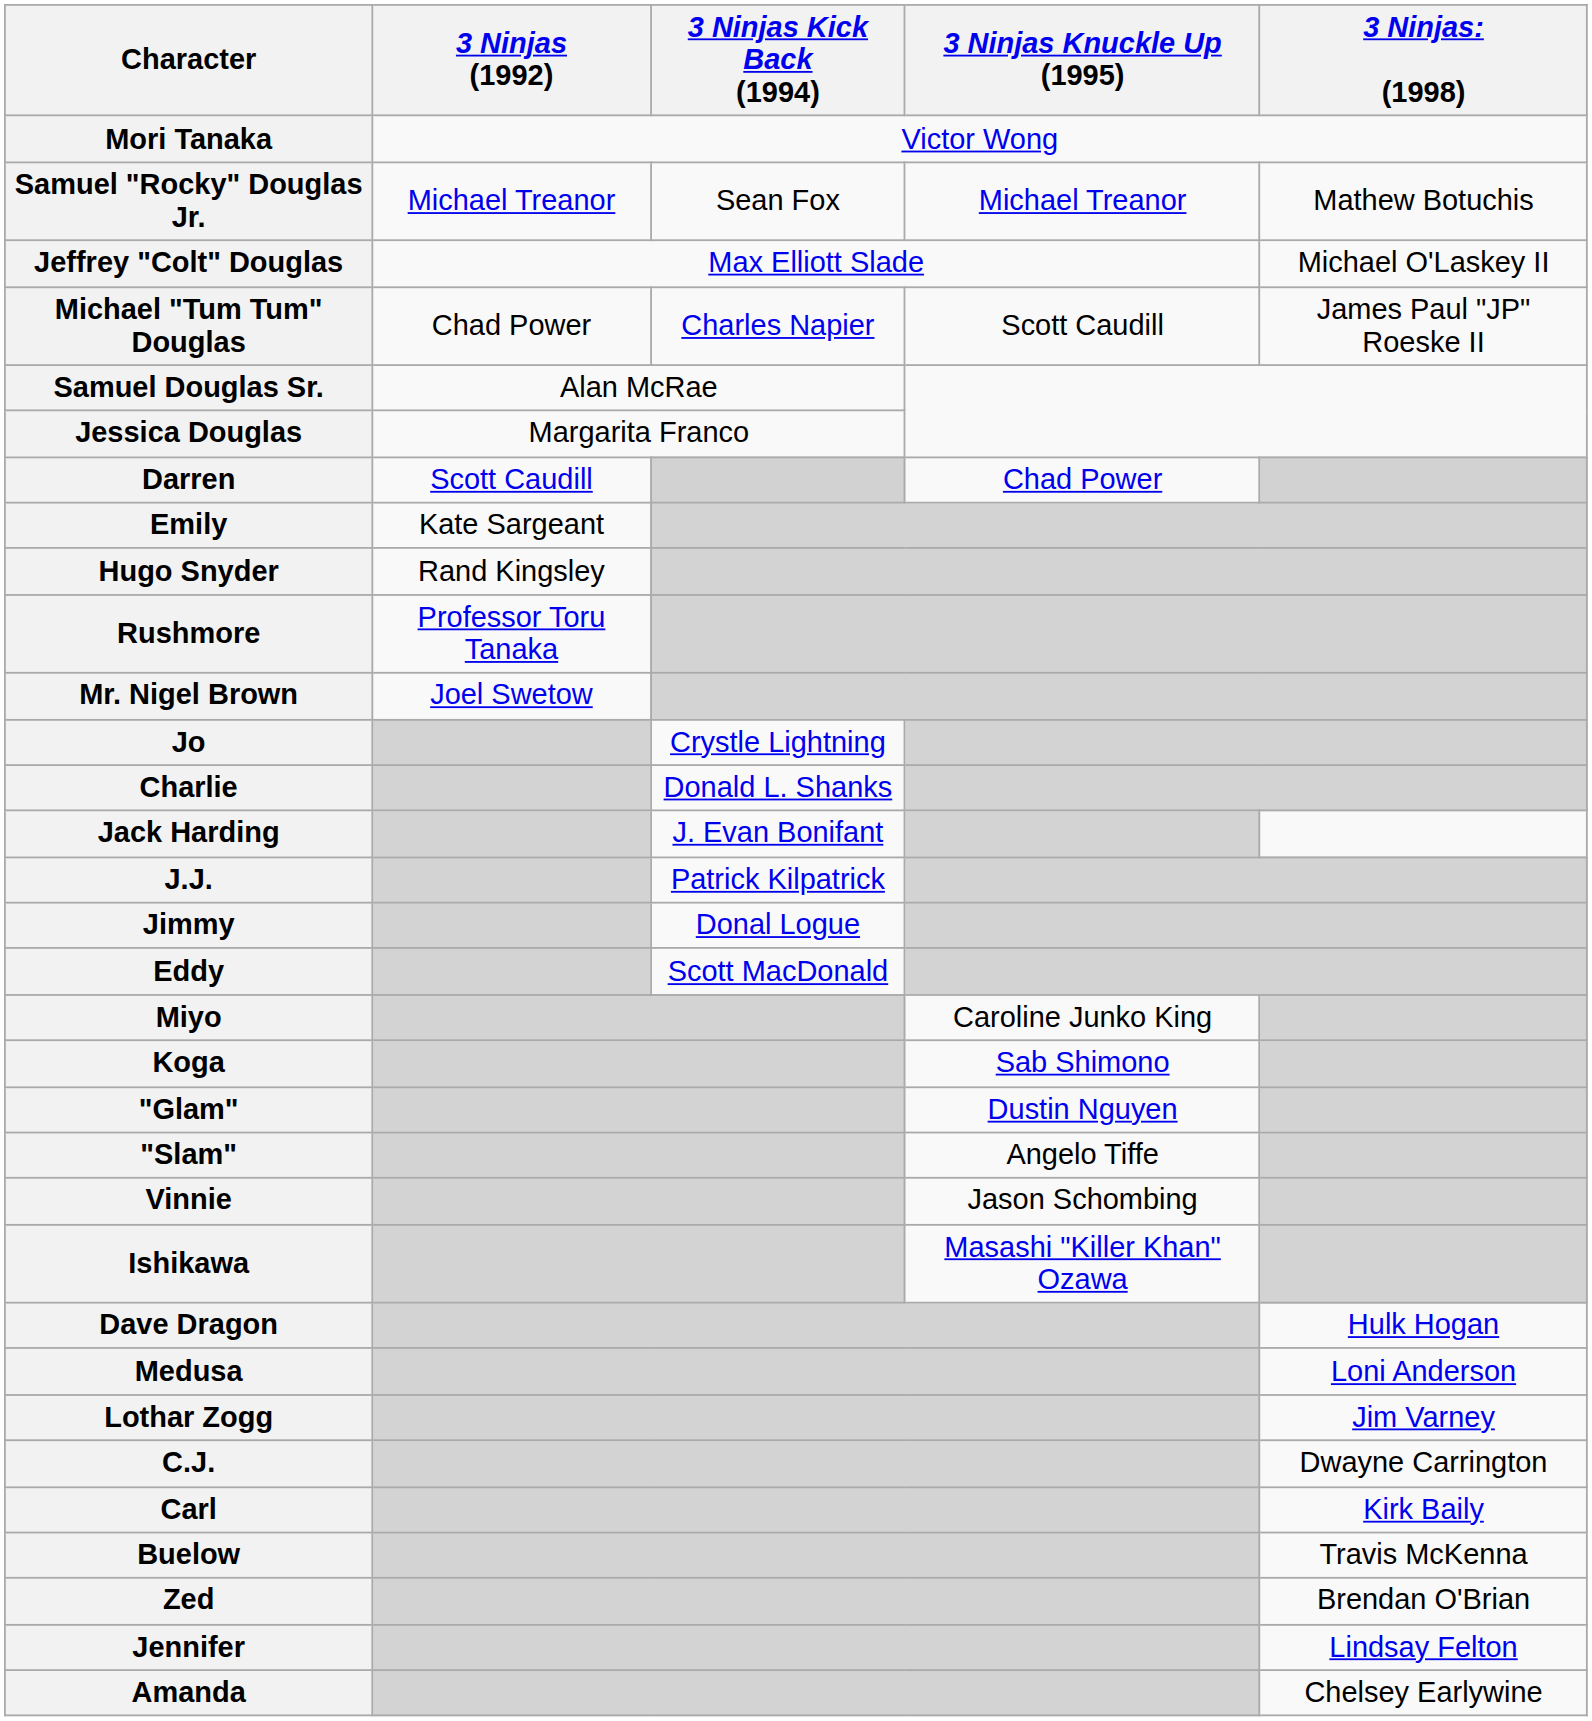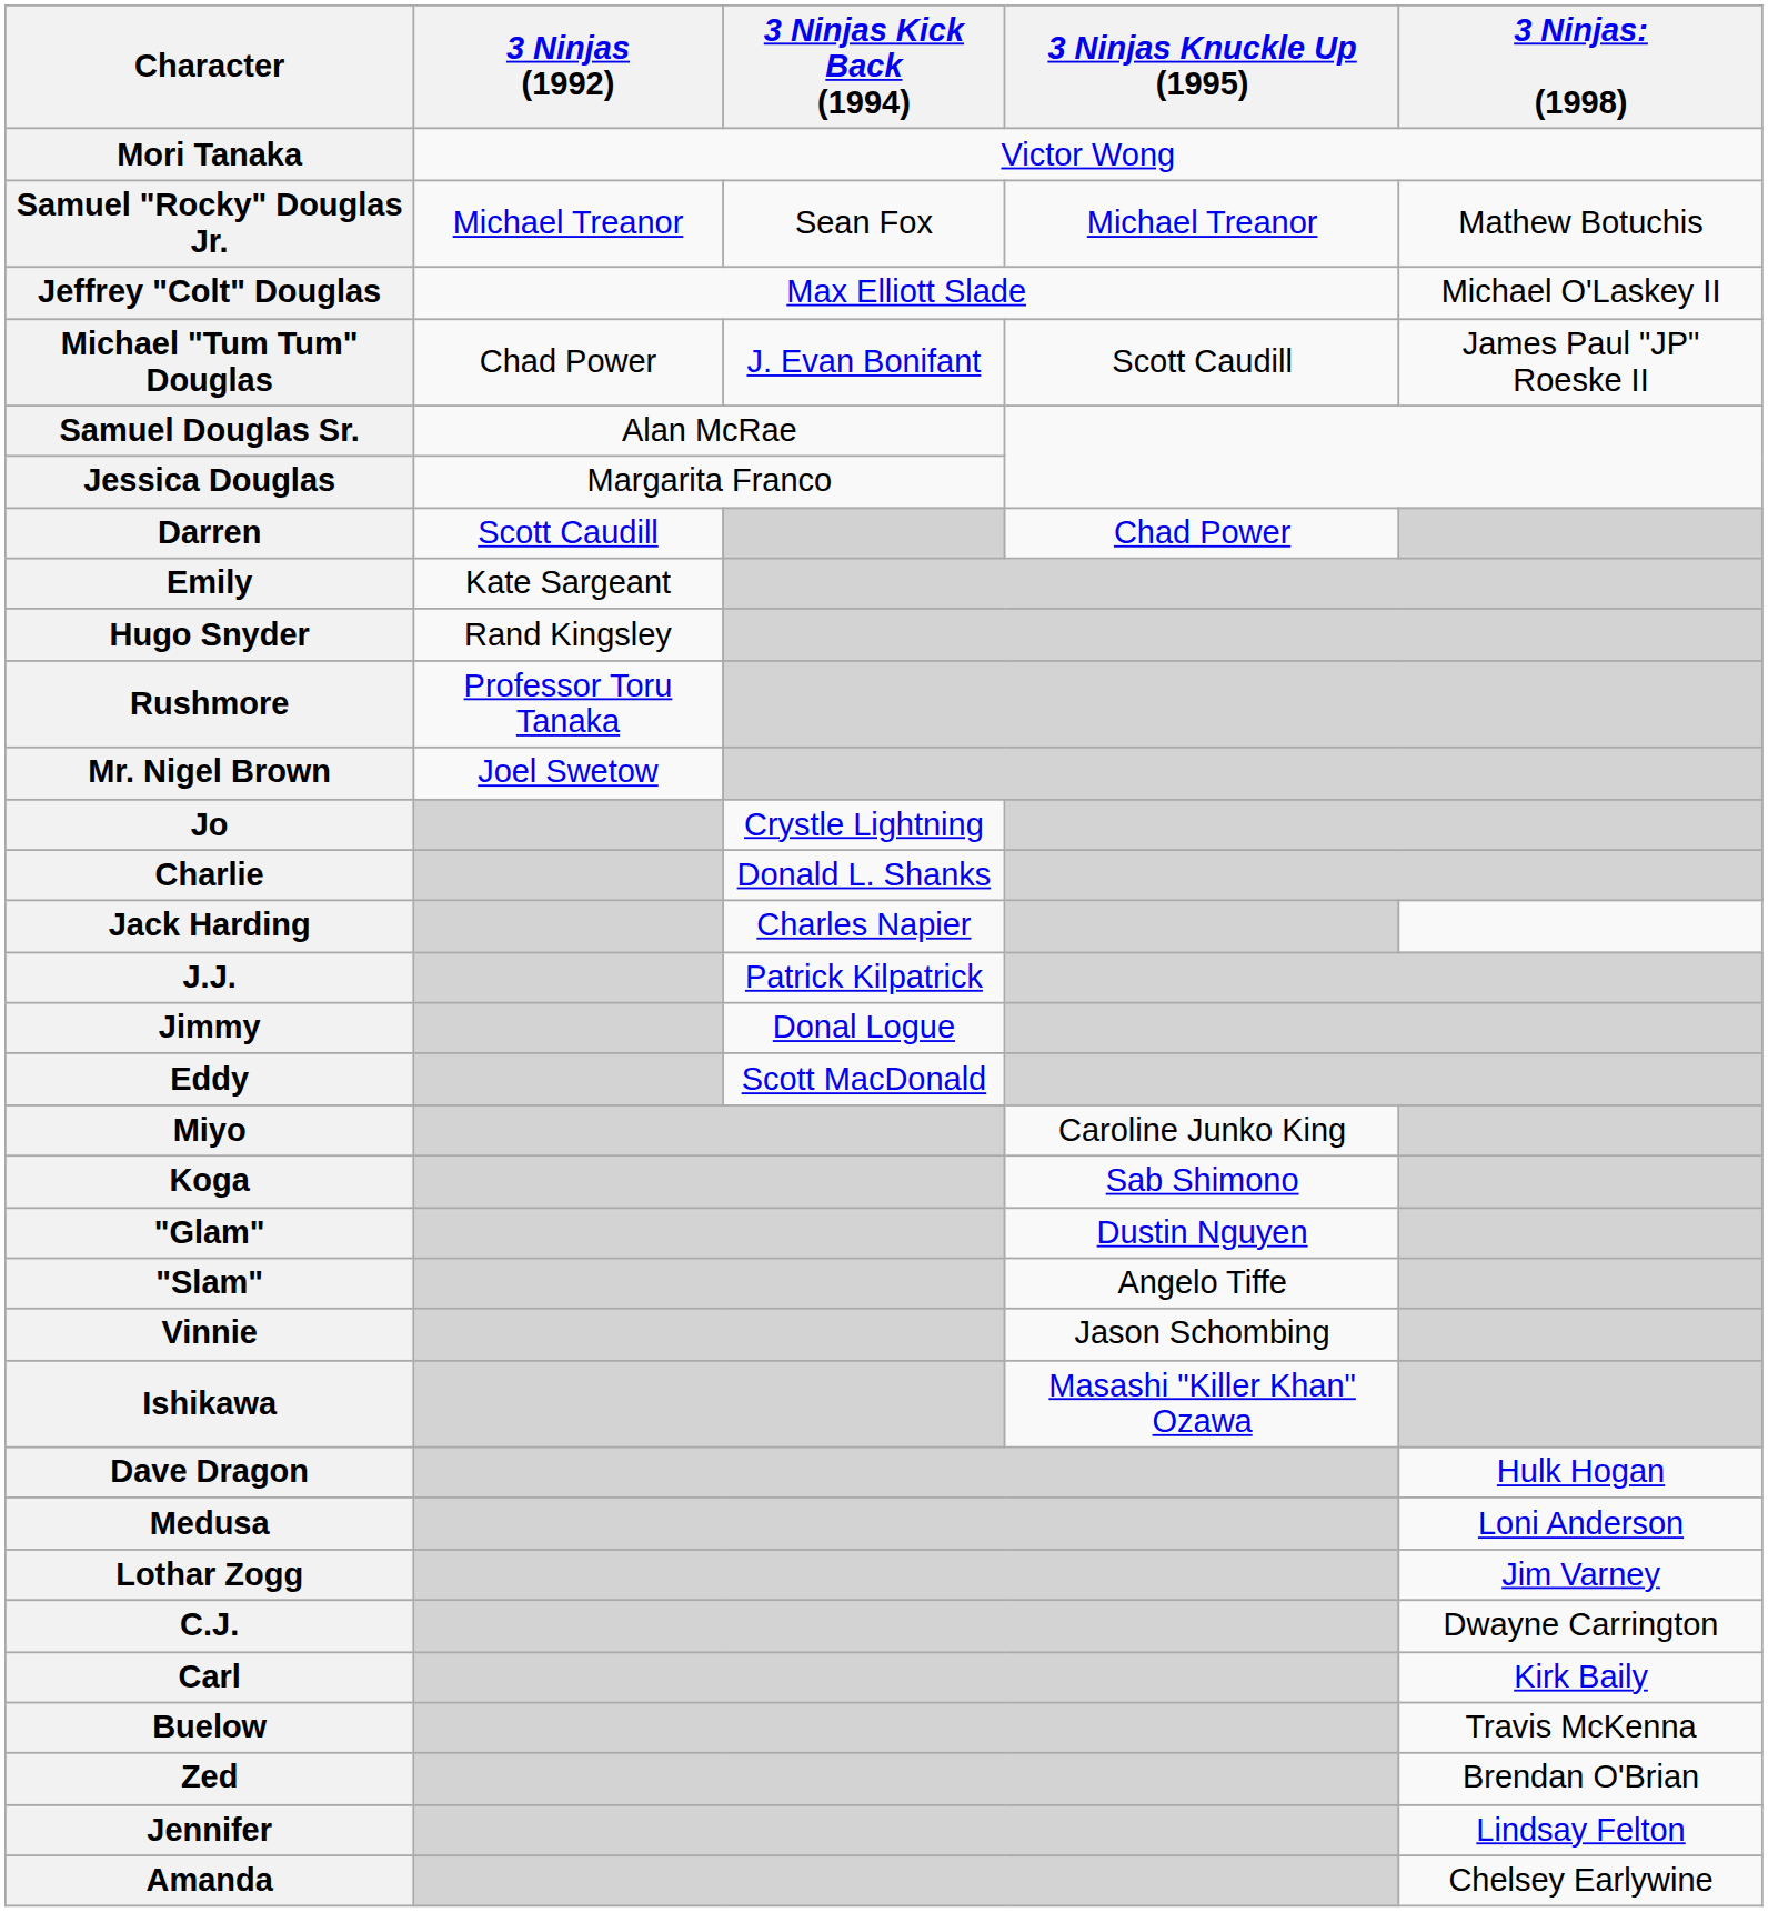 <table class="wikitable" style="text-align:center; width:99%;">
 <tr>
 <th scope="col">Character</th>
 <th scope="col"><em><a href='#'>3 Ninjas</a></em><br>(1992)</th>
 <th scope="col"><em><a href='#'>3 Ninjas Kick Back</a></em><br>(1994)</th>
 <th scope="col"><em><a href='#'>3 Ninjas Knuckle Up</a></em><br>(1995)</th>
 <th scope="col"><em><a href='#'>3 Ninjas:<br></a></em><br>(1998)</th>
 </tr>
 <tr>
 <th scope="row">Mori Tanaka</th>
 <td colspan="4"><a href='#'>Victor Wong</a></td>
 </tr>
 <tr>
 <th scope="row">Samuel "Rocky" Douglas Jr.</th>
 <td><a href='#'>Michael Treanor</a></td>
 <td>Sean Fox</td>
 <td><a href='#'>Michael Treanor</a></td>
 <td>Mathew Botuchis</td>
 </tr>
 <tr>
 <th scope="row">Jeffrey "Colt" Douglas</th>
 <td colspan="3"><a href='#'>Max Elliott Slade</a></td>
 <td>Michael O'Laskey II</td>
 </tr>
 <tr>
 <th scope="row">Michael "Tum Tum" Douglas</th>
 <td>Chad Power</td>
-<td><a href='#'>Charles Napier</a></td>
+<td><a href='#'>J. Evan Bonifant</a></td>
 <td>Scott Caudill</td>
 <td>James Paul "JP" Roeske II</td>
 </tr>
 <tr>
 <th scope="row">Samuel Douglas Sr.</th>
 <td colspan="2">Alan McRae</td>
 </tr>
 <tr>
 <th scope="row">Jessica Douglas</th>
 <td colspan="2">Margarita Franco</td>
 </tr>
 <tr>
 <th scope="row">Darren</th>
 <td><a href='#'>Scott Caudill</a></td>
 <td style="background:#d2d2d2;"></td>
 <td><a href='#'>Chad Power</a></td>
 <td style="background:#d2d2d2;"></td>
 </tr>
 <tr>
 <th scope="row">Emily</th>
 <td>Kate Sargeant</td>
 <td colspan="3" style="background:#d3d3d3;"></td>
 </tr>
 <tr>
 <th scope="row">Hugo Snyder</th>
 <td>Rand Kingsley</td>
 <td colspan="3" style="background:#d3d3d3;"></td>
 </tr>
 <tr>
 <th scope="row">Rushmore</th>
 <td><a href='#'>Professor Toru Tanaka</a></td>
 <td colspan="3" style="background:#d3d3d3;"></td>
 </tr>
 <tr>
 <th scope="row">Mr. Nigel Brown</th>
 <td><a href='#'>Joel Swetow</a></td>
 <td colspan="3" style="background:#d3d3d3;"></td>
 </tr>
 <tr>
 <th scope="row">Jo</th>
 <td style="background:#d3d3d3;"></td>
 <td><a href='#'>Crystle Lightning</a></td>
 <td colspan="4" style="background:#d3d3d3;"></td>
 </tr>
 <tr>
 <th scope="row">Charlie</th>
 <td style="background:#d3d3d3;"></td>
 <td><a href='#'>Donald L. Shanks</a></td>
 <td colspan="4" style="background:#d3d3d3;"></td>
 </tr>
 <tr>
 <th scope="row">Jack Harding</th>
 <td style="background:#d3d3d3;"></td>
-<td><a href='#'>J. Evan Bonifant</a></td>
+<td><a href='#'>Charles Napier</a></td>
 <td colspan="e" style="background:#d3d3d3;"></td>
 </tr>
 <tr>
 <th scope="row">J.J.</th>
 <td style="background:#d3d3d3;"></td>
 <td><a href='#'>Patrick Kilpatrick</a></td>
 <td colspan="3" style="background:#d3d3d3;"></td>
 </tr>
 <tr>
 <th scope="row">Jimmy</th>
 <td style="background:#d3d3d3;"></td>
 <td><a href='#'>Donal Logue</a></td>
 <td colspan="3" style="background:#d3d3d3;"></td>
 </tr>
 <tr>
 <th scope="row">Eddy</th>
 <td style="background:#d3d3d3;"></td>
 <td><a href='#'>Scott MacDonald</a></td>
 <td colspan="3" style="background:#d3d3d3;"></td>
 </tr>
 <tr>
 <th scope="row">Miyo</th>
 <td colspan="2" style="background:#d3d3d3;"></td>
 <td>Caroline Junko King</td>
 <td style="background:#d3d3d3;"></td>
 </tr>
 <tr>
 <th scope="row">Koga</th>
 <td colspan="2" style="background:#d3d3d3;"></td>
 <td><a href='#'>Sab Shimono</a></td>
 <td style="background:#d3d3d3;"></td>
 </tr>
 <tr>
 <th scope="row">"Glam"</th>
 <td colspan="2" style="background:#d3d3d3;"></td>
 <td><a href='#'>Dustin Nguyen</a></td>
 <td style="background:#d3d3d3;"></td>
 </tr>
 <tr>
 <th scope="row">"Slam"</th>
 <td colspan="2" style="background:#d3d3d3;"></td>
 <td>Angelo Tiffe</td>
 <td style="background:#d3d3d3;"></td>
 </tr>
 <tr>
 <th scope="row">Vinnie</th>
 <td colspan="2" style="background:#d3d3d3;"></td>
 <td>Jason Schombing</td>
 <td style="background:#d3d3d3;"></td>
 </tr>
 <tr>
 <th scope="row">Ishikawa</th>
 <td colspan="2" style="background:#d3d3d3;"></td>
 <td><a href='#'>Masashi "Killer Khan" Ozawa</a></td>
 <td style="background:#d3d3d3;"></td>
 </tr>
 <tr>
 <th scope="row">Dave Dragon</th>
 <td colspan="3" style="background:#d3d3d3;"></td>
 <td><a href='#'>Hulk Hogan</a></td>
 </tr>
 <tr>
 <th scope="row">Medusa</th>
 <td colspan="3" style="background:#d3d3d3;"></td>
 <td><a href='#'>Loni Anderson</a></td>
 </tr>
 <tr>
 <th scope="row">Lothar Zogg</th>
 <td colspan="3" style="background:#d3d3d3;"></td>
 <td><a href='#'>Jim Varney</a></td>
 </tr>
 <tr>
 <th scope="row">C.J.</th>
 <td colspan="3" style="background:#d3d3d3;"></td>
 <td>Dwayne Carrington</td>
 </tr>
 <tr>
 <th scope="row">Carl</th>
 <td colspan="3" style="background:#d3d3d3;"></td>
 <td><a href='#'>Kirk Baily</a></td>
 </tr>
 <tr>
 <th scope="row">Buelow</th>
 <td colspan="3" style="background:#d3d3d3;"></td>
 <td>Travis McKenna</td>
 </tr>
 <tr>
 <th scope="row">Zed</th>
 <td colspan="3" style="background:#d3d3d3;"></td>
 <td>Brendan O'Brian</td>
 </tr>
 <tr>
 <th scope="row">Jennifer</th>
 <td colspan="3" style="background:#d3d3d3;"></td>
 <td><a href='#'>Lindsay Felton</a></td>
 </tr>
 <tr>
 <th scope="row">Amanda</th>
 <td colspan="3" style="background:#d3d3d3;"></td>
 <td>Chelsey Earlywine</td>
 </tr>
 </table>
